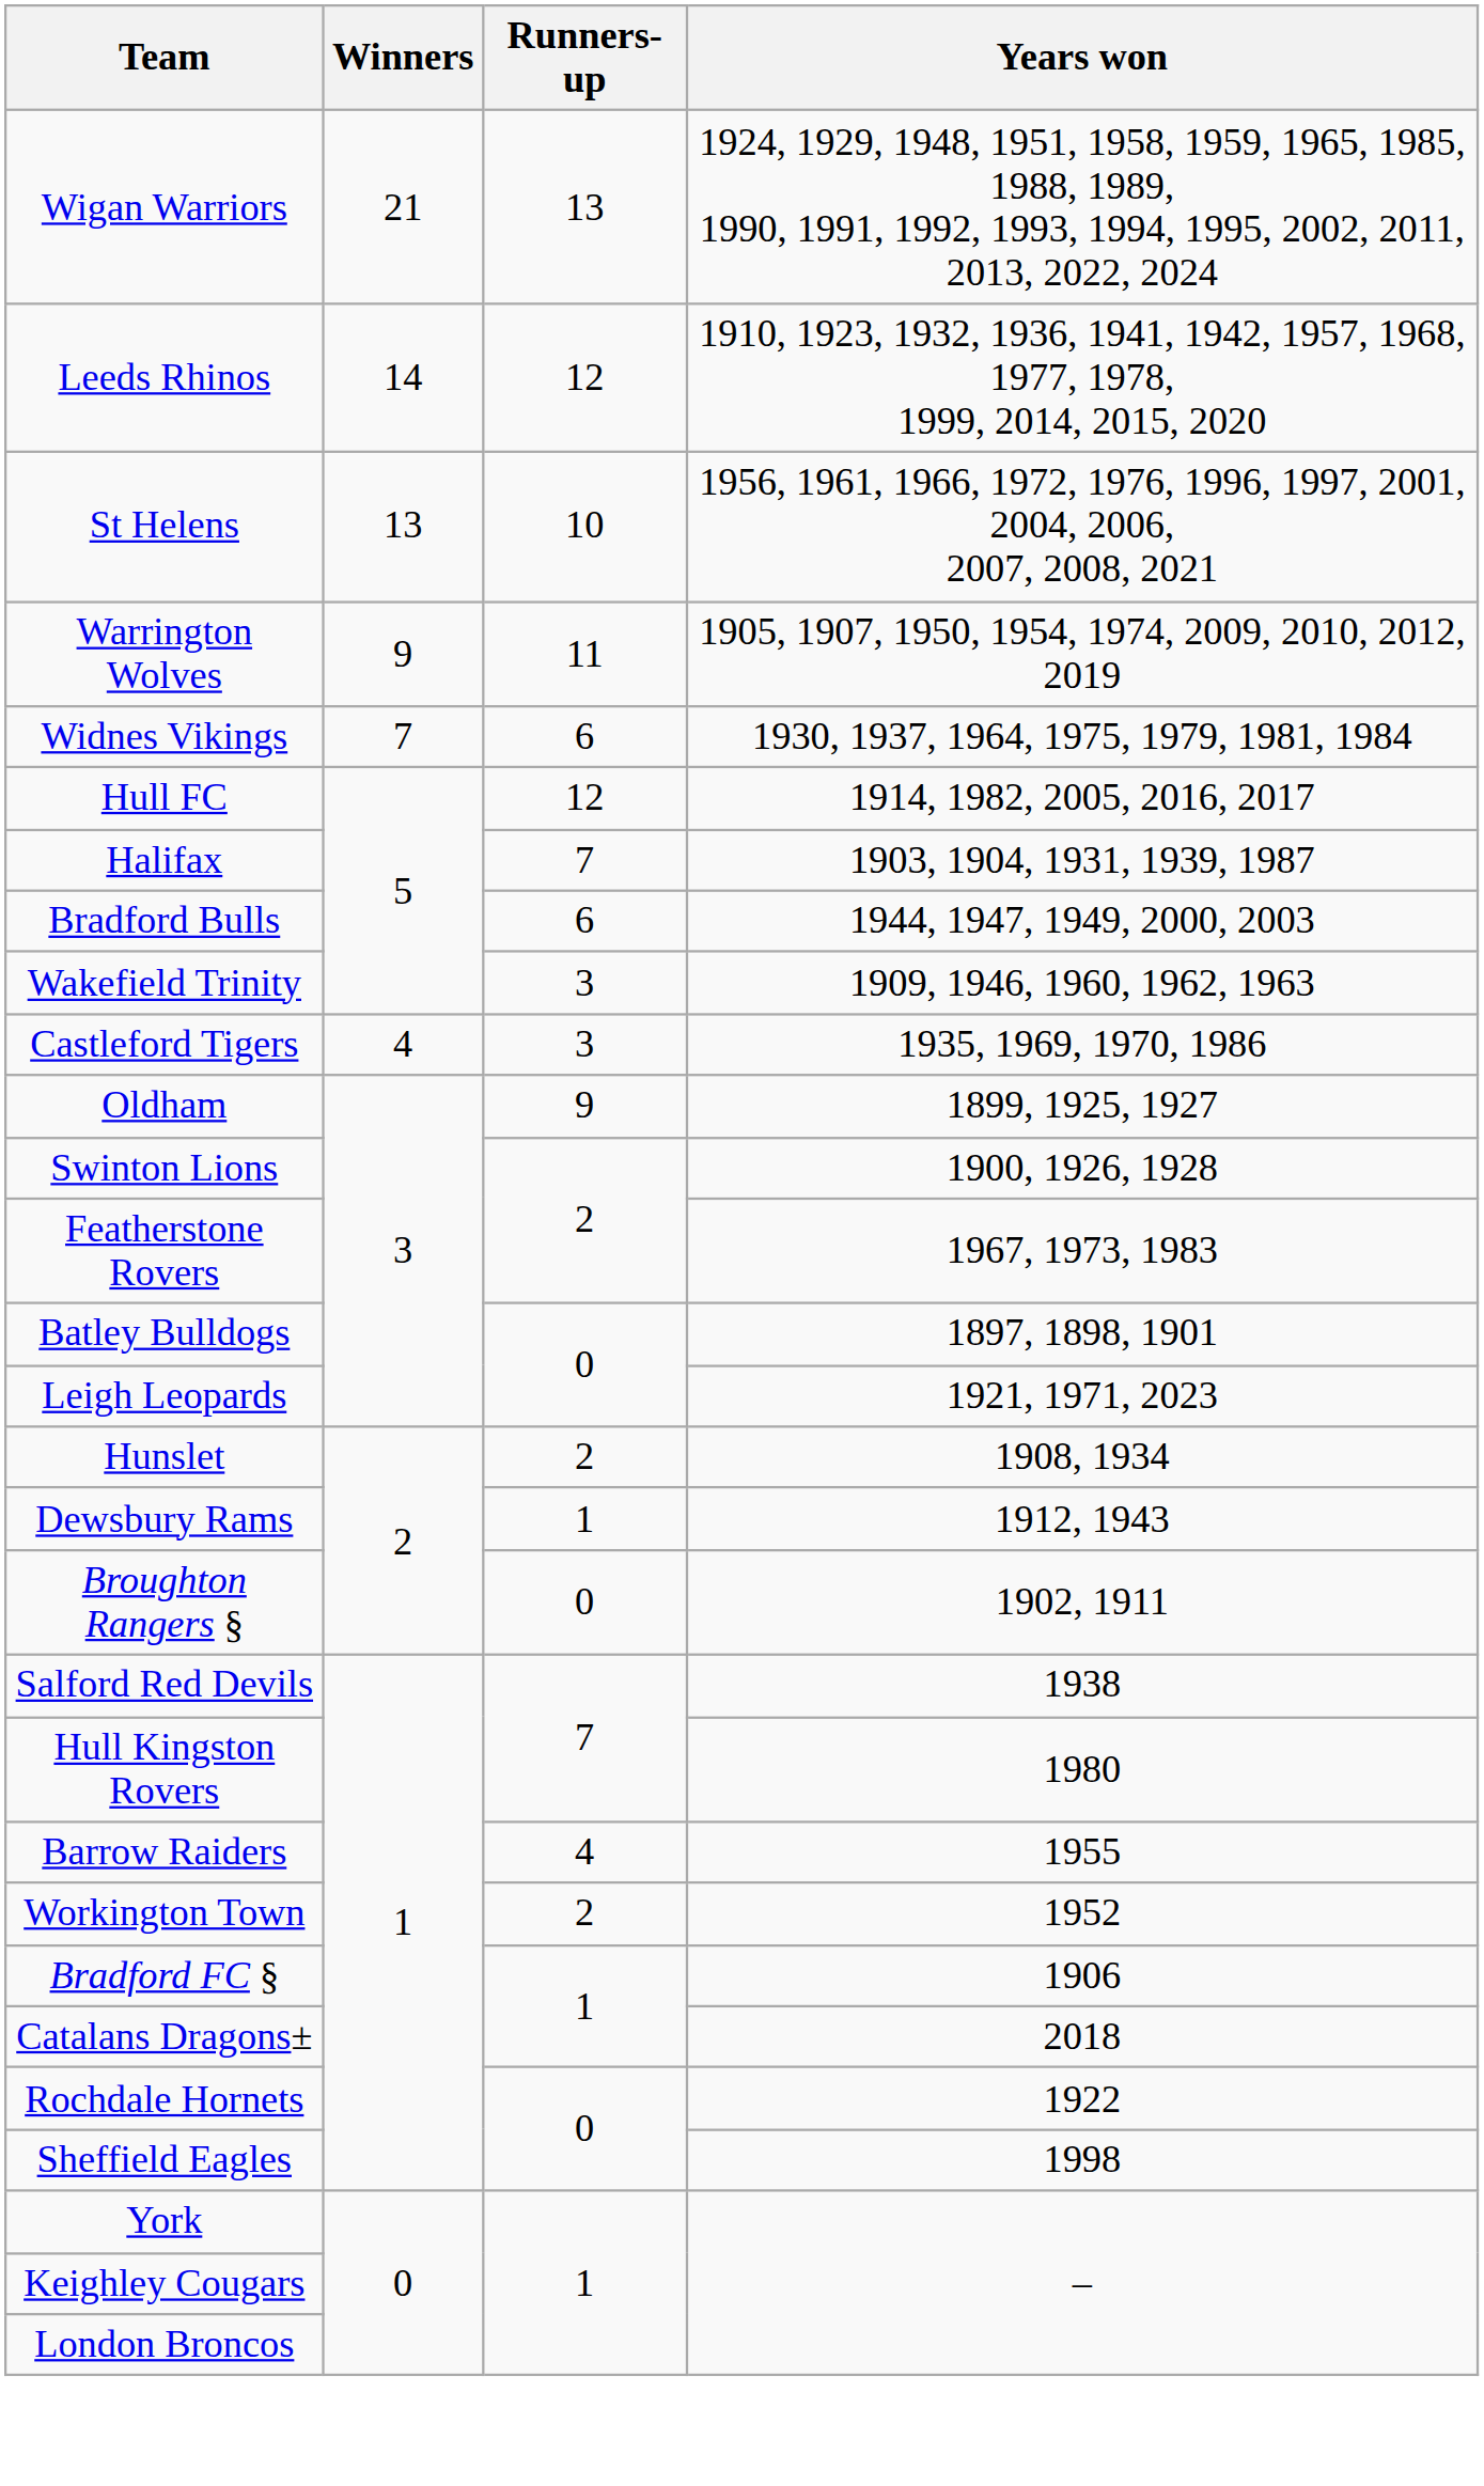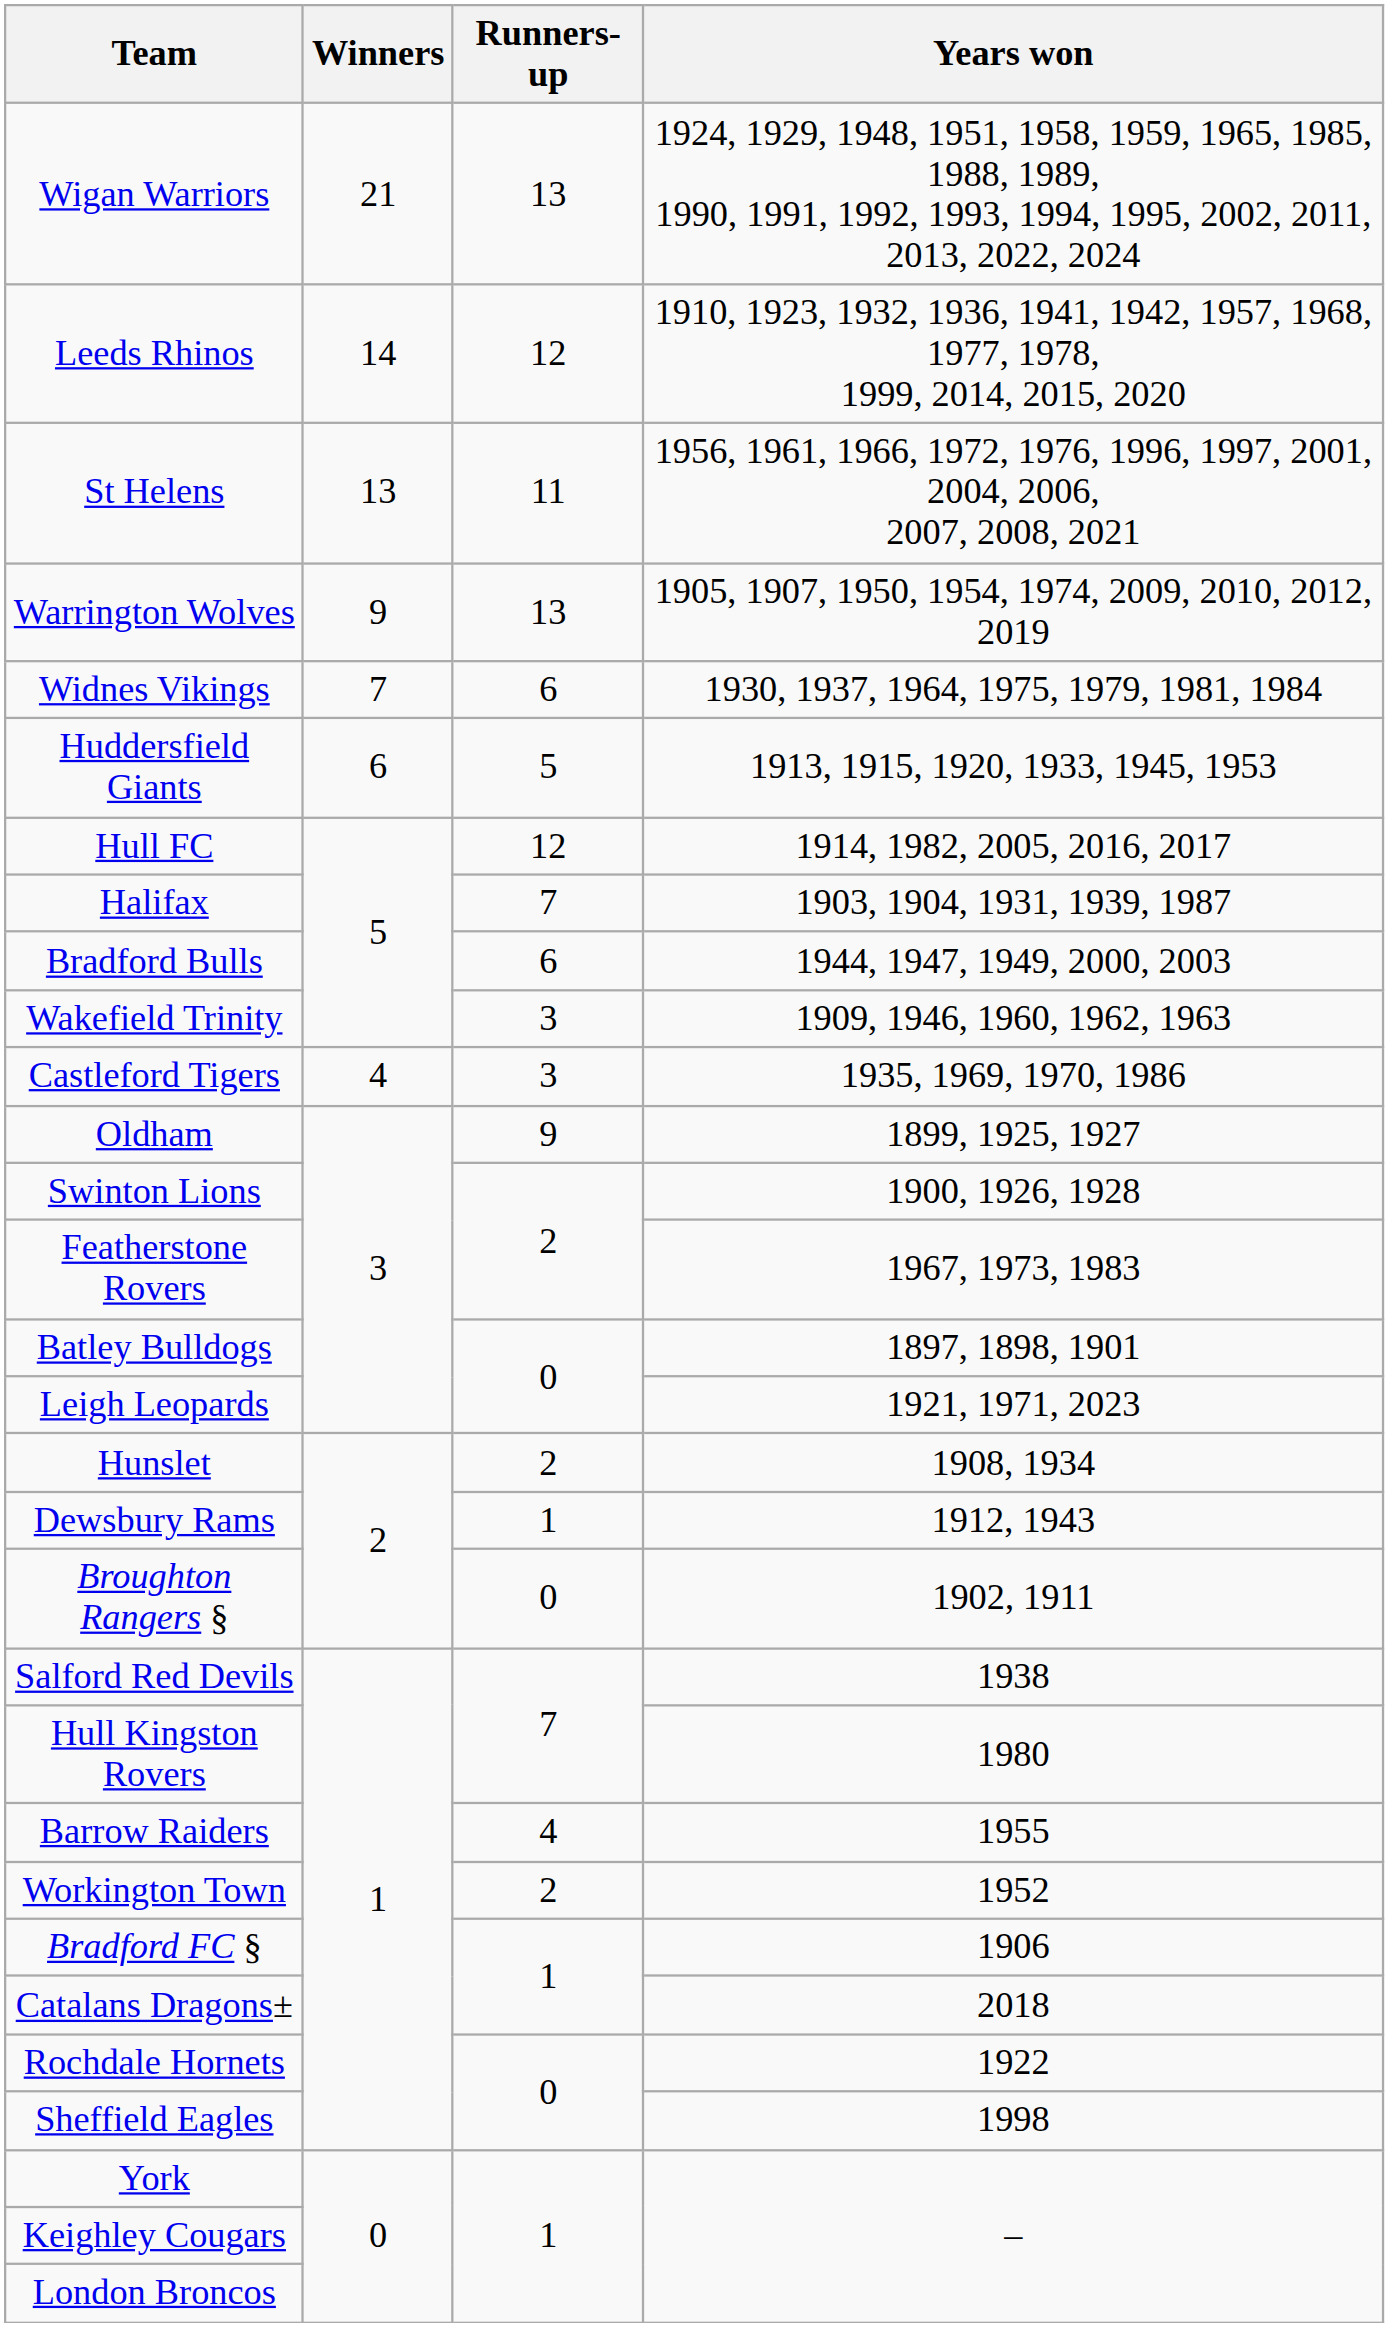 <table class="wikitable sortable">
 <tr>
 <th>Team</th>
 <th>Winners</th>
 <th>Runners-up</th>
 <th>Years won</th>
 </tr>
 <tr align="center">
 <td> <a href='#'>Wigan Warriors</a></td>
 <td>21</td>
 <td>13</td>
 <td>1924, 1929, 1948, 1951, 1958, 1959, 1965, 1985, 1988, 1989,<br>1990, 1991, 1992, 1993, 1994, 1995, 2002, 2011, 2013, 2022, 2024</td>
 </tr>
 <tr align="center"|>
 <td> <a href='#'>Leeds Rhinos</a></td>
 <td>14</td>
 <td>12</td>
 <td>1910, 1923, 1932, 1936, 1941, 1942, 1957, 1968, 1977, 1978,<br>1999, 2014, 2015, 2020</td>
 </tr>
 <tr align="center"|>
 <td> <a href='#'>St Helens</a></td>
 <td>13</td>
-<td>10</td>
+<td>11</td>
 <td>1956, 1961, 1966, 1972, 1976, 1996, 1997, 2001, 2004, 2006,<br>2007, 2008, 2021</td>
 </tr>
 <tr align="center"|>
 <td> <a href='#'>Warrington Wolves</a></td>
 <td>9</td>
-<td>11</td>
+<td>13</td>
 <td>1905, 1907, 1950, 1954, 1974, 2009, 2010, 2012, 2019</td>
 </tr>
 <tr align="center"|>
 <td> <a href='#'>Widnes Vikings</a></td>
 <td>7</td>
 <td>6</td>
 <td>1930, 1937, 1964, 1975, 1979, 1981, 1984</td>
+</tr>
+<tr align="center"|>
+<td> <a href='#'>Huddersfield Giants</a></td>
+<td>6</td>
+<td>5</td>
+<td>1913, 1915, 1920, 1933, 1945, 1953</td>
 </tr>
 <tr align="center"|>
 <td> <a href='#'>Hull FC</a></td>
 <td rowspan=4>5</td>
 <td>12</td>
 <td>1914, 1982, 2005, 2016, 2017</td>
 </tr>
 <tr align="center"|>
 <td> <a href='#'>Halifax</a></td>
 <td>7</td>
 <td>1903, 1904, 1931, 1939, 1987</td>
 </tr>
 <tr align="center"|>
 <td> <a href='#'>Bradford Bulls</a></td>
 <td>6</td>
 <td>1944, 1947, 1949, 2000, 2003</td>
 </tr>
 <tr align="center"|>
 <td> <a href='#'>Wakefield Trinity</a></td>
 <td>3</td>
 <td>1909, 1946, 1960, 1962, 1963</td>
 </tr>
 <tr align="center"|>
 <td> <a href='#'>Castleford Tigers</a></td>
 <td>4</td>
 <td>3</td>
 <td>1935, 1969, 1970, 1986</td>
 </tr>
 <tr align="center"|>
 <td> <a href='#'>Oldham</a></td>
 <td rowspan=5>3</td>
 <td>9</td>
 <td>1899, 1925, 1927</td>
 </tr>
 <tr align="center"|>
 <td> <a href='#'>Swinton Lions</a></td>
 <td rowspan=2>2</td>
 <td>1900, 1926, 1928</td>
 </tr>
 <tr align="center"|>
 <td> <a href='#'>Featherstone Rovers</a></td>
 <td>1967, 1973, 1983</td>
 </tr>
 <tr align="center"|>
 <td> <a href='#'>Batley Bulldogs</a></td>
 <td rowspan=2>0</td>
 <td>1897, 1898, 1901</td>
 </tr>
 <tr align="center"|>
 <td> <a href='#'>Leigh Leopards</a></td>
 <td>1921, 1971, 2023</td>
 </tr>
 <tr align="center"|>
 <td> <a href='#'>Hunslet</a></td>
 <td rowspan=3>2</td>
 <td>2</td>
 <td>1908, 1934</td>
 </tr>
 <tr align="center"|>
 <td> <a href='#'>Dewsbury Rams</a></td>
 <td>1</td>
 <td>1912, 1943</td>
 </tr>
 <tr align="center"|>
 <td><em><a href='#'>Broughton Rangers</a></em> §</td>
 <td>0</td>
 <td>1902, 1911</td>
 </tr>
 <tr align="center"|>
 <td> <a href='#'>Salford Red Devils</a></td>
 <td rowspan=8>1</td>
 <td rowspan=2>7</td>
 <td>1938</td>
 </tr>
 <tr align="center"|>
 <td> <a href='#'>Hull Kingston Rovers</a></td>
 <td>1980</td>
 </tr>
 <tr align="center"|>
 <td> <a href='#'>Barrow Raiders</a></td>
 <td>4</td>
 <td>1955</td>
 </tr>
 <tr align="center"|>
 <td> <a href='#'>Workington Town</a></td>
 <td>2</td>
 <td>1952</td>
 </tr>
 <tr align="center"|>
 <td><em><a href='#'>Bradford FC</a></em> §</td>
 <td rowspan=2>1</td>
 <td>1906</td>
 </tr>
 <tr align="center"|>
 <td> <a href='#'>Catalans Dragons</a>±</td>
 <td>2018</td>
 </tr>
 <tr align="center"|>
 <td> <a href='#'>Rochdale Hornets</a></td>
 <td rowspan=2>0</td>
 <td>1922</td>
 </tr>
 <tr align="center"|>
 <td> <a href='#'>Sheffield Eagles</a></td>
 <td>1998</td>
 </tr>
 <tr align="center"|>
 <td> <a href='#'>York</a></td>
 <td rowspan=3>0</td>
 <td rowspan=3>1</td>
 <td rowspan=3>–</td>
 </tr>
 <tr align="center"|>
 <td> <a href='#'>Keighley Cougars</a></td>
 </tr>
 <tr align="center"|>
 <td> <a href='#'>London Broncos</a></td>
 </tr>
 </table>
